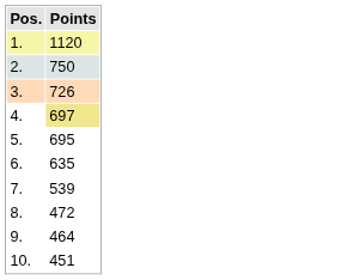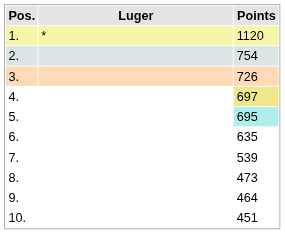 <table cellspacing="1" cellpadding="3" style="border:1px solid #aaa; font-size:90%;">
 <tr style="background:#e4e4e4;">
 <th style="width:10px;">Pos.</th>
+<th style="width:215px;">Luger</th>
 <th style="width:45px;">Points</th>
 </tr>
 <tr style="background:#f7f6a8;">
 <td>1.</td>
+<td align="left">*</td>
 <td>1120</td>
 </tr>
 <tr style="background:#dce5e5;">
 <td>2.</td>
-<td>750</td>
+<td align="left"></td>
+<td>754</td>
 </tr>
 <tr style="background:#ffdab9;">
 <td>3.</td>
+<td align="left"></td>
 <td>726</td>
 </tr>
 <tr>
 <td>4.</td>
+<td align="left"></td>
 <td style="background: khaki;">697</td>
 </tr>
 <tr>
 <td>5.</td>
-<td>695</td>
+<td align="left"></td>
+<td style="background: paleturquoise;">695</td>
 </tr>
 <tr>
 <td>6.</td>
+<td align="left"></td>
 <td>635</td>
 </tr>
 <tr>
 <td>7.</td>
+<td align="left"></td>
 <td>539</td>
 </tr>
 <tr>
 <td>8.</td>
-<td>472</td>
+<td align="left"></td>
+<td>473</td>
 </tr>
 <tr>
 <td>9.</td>
+<td align="left"></td>
 <td>464</td>
 </tr>
 <tr>
 <td>10.</td>
+<td align="left"></td>
 <td>451</td>
 </tr>
 </table>
